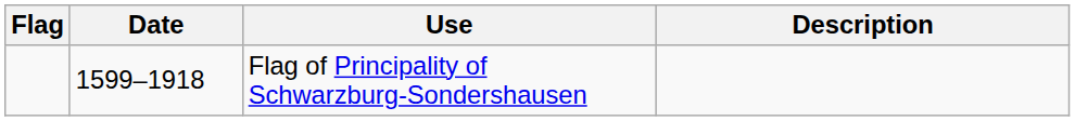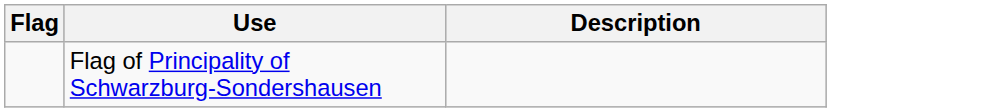 <table class="wikitable">
 <tr>
 <th>Flag</th>
-<th style="width:100px">Date</th>
 <th style="width:250px">Use</th>
 <th style="width:250px">Description</th>
 </tr>
 <tr>
 <td></td>
-<td>1599–1918</td>
 <td>Flag of <a href='#'>Principality of Schwarzburg-Sondershausen</a></td>
 <td></td>
 </tr>
 </table>
